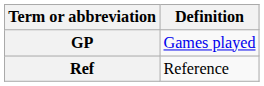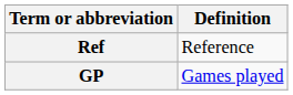 <table class="wikitable">
 <tr>
 <th scope="col">Term or abbreviation</th>
 <th scope="col">Definition</th>
 </tr>
 <tr>
+<th scope="row">Ref</th>
+<td>Reference</td>
+</tr>
+<tr>
 <th scope="row">GP</th>
 <td><a href='#'>Games played</a></td>
 </tr>
-<tr>
-<th scope="row">Ref</th>
-<td>Reference</td>
-</tr>
 </table>
